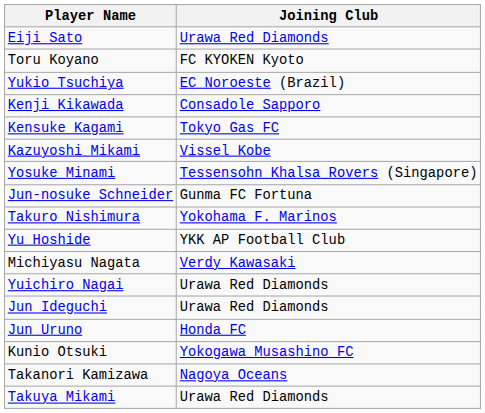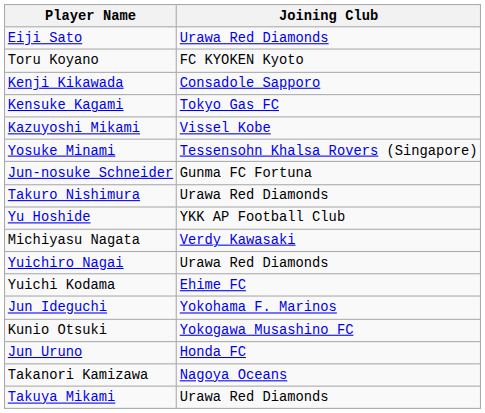 <table class="wikitable">
 <tr>
 <th><strong>Player Name</strong></th>
 <th><strong>Joining Club</strong></th>
 </tr>
 <tr>
 <td><a href='#'>Eiji Sato</a></td>
 <td><a href='#'>Urawa Red Diamonds</a></td>
 </tr>
 <tr>
 <td>Toru Koyano</td>
 <td>FC KYOKEN Kyoto</td>
-</tr>
-<tr>
-<td><a href='#'>Yukio Tsuchiya</a></td>
-<td><a href='#'>EC Noroeste</a> (Brazil)</td>
 </tr>
 <tr>
 <td><a href='#'>Kenji Kikawada</a></td>
 <td><a href='#'>Consadole Sapporo</a></td>
 </tr>
 <tr>
 <td><a href='#'>Kensuke Kagami</a></td>
 <td><a href='#'>Tokyo Gas FC</a></td>
 </tr>
 <tr>
 <td><a href='#'>Kazuyoshi Mikami</a></td>
 <td><a href='#'>Vissel Kobe</a></td>
 </tr>
 <tr>
 <td><a href='#'>Yosuke Minami</a></td>
 <td><a href='#'>Tessensohn Khalsa Rovers</a> (Singapore)</td>
 </tr>
 <tr>
 <td><a href='#'>Jun-nosuke Schneider</a></td>
 <td>Gunma FC Fortuna</td>
 </tr>
 <tr>
 <td><a href='#'>Takuro Nishimura</a></td>
-<td><a href='#'>Yokohama F. Marinos</a></td>
+<td>Urawa Red Diamonds</td>
 </tr>
 <tr>
 <td><a href='#'>Yu Hoshide</a></td>
 <td>YKK AP Football Club</td>
 </tr>
 <tr>
 <td>Michiyasu Nagata</td>
 <td><a href='#'>Verdy Kawasaki</a></td>
 </tr>
 <tr>
 <td><a href='#'>Yuichiro Nagai</a></td>
 <td>Urawa Red Diamonds</td>
 </tr>
 <tr>
+<td>Yuichi Kodama</td>
+<td><a href='#'>Ehime FC</a></td>
+</tr>
+<tr>
 <td><a href='#'>Jun Ideguchi</a></td>
-<td>Urawa Red Diamonds</td>
+<td><a href='#'>Yokohama F. Marinos</a></td>
+</tr>
+<tr>
+<td>Kunio Otsuki</td>
+<td><a href='#'>Yokogawa Musashino FC</a></td>
 </tr>
 <tr>
 <td><a href='#'>Jun Uruno</a></td>
 <td><a href='#'>Honda FC</a></td>
-</tr>
-<tr>
-<td>Kunio Otsuki</td>
-<td><a href='#'>Yokogawa Musashino FC</a></td>
 </tr>
 <tr>
 <td>Takanori Kamizawa</td>
 <td><a href='#'>Nagoya Oceans</a></td>
 </tr>
 <tr>
 <td><a href='#'>Takuya Mikami</a></td>
 <td>Urawa Red Diamonds</td>
 </tr>
 </table>
